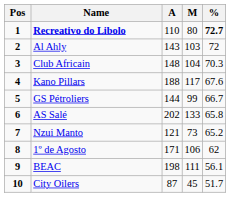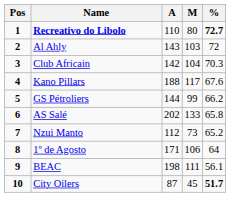 <table class="wikitable" style="text-align:center; font-size:90%;">
 <tr>
 <th width=30px>Pos</th>
 <th width=175px>Name</th>
 <th width=20px>A</th>
 <th width=20px>M</th>
 <th width=25px>%</th>
 </tr>
 <tr>
 <td><strong>1</strong></td>
 <td align=left> <strong><a href='#'>Recreativo do Libolo</a></strong></td>
 <td>110</td>
 <td>80</td>
 <td><strong>72.7</strong></td>
 </tr>
 <tr>
 <td><strong>2</strong></td>
 <td align=left> <a href='#'>Al Ahly</a></td>
 <td>143</td>
 <td>103</td>
 <td>72</td>
 </tr>
 <tr>
 <td><strong>3</strong></td>
 <td align=left> <a href='#'>Club Africain</a></td>
-<td>148</td>
+<td>142</td>
 <td>104</td>
 <td>70.3</td>
 </tr>
 <tr>
 <td><strong>4</strong></td>
 <td align=left> <a href='#'>Kano Pillars</a></td>
 <td>188</td>
 <td>117</td>
 <td>67.6</td>
 </tr>
 <tr>
 <td><strong>5</strong></td>
 <td align=left> <a href='#'>GS Pétroliers</a></td>
 <td>144</td>
 <td>99</td>
-<td>66.7</td>
+<td>66.2</td>
 </tr>
 <tr>
 <td><strong>6</strong></td>
 <td align=left> <a href='#'>AS Salé</a></td>
 <td>202</td>
 <td>133</td>
 <td>65.8</td>
 </tr>
 <tr>
 <td><strong>7</strong></td>
 <td align=left> <a href='#'>Nzui Manto</a></td>
-<td>121</td>
+<td>112</td>
 <td>73</td>
 <td>65.2</td>
 </tr>
 <tr>
 <td><strong>8</strong></td>
 <td align=left> <a href='#'>1º de Agosto</a></td>
 <td>171</td>
 <td>106</td>
-<td>62</td>
+<td>64</td>
 </tr>
 <tr>
 <td><strong>9</strong></td>
 <td align=left> <a href='#'>BEAC</a></td>
 <td>198</td>
 <td>111</td>
 <td>56.1</td>
 </tr>
 <tr>
 <td><strong>10</strong></td>
 <td align=left> <a href='#'>City Oilers</a></td>
 <td>87</td>
 <td>45</td>
-<td>51.7</td>
+<td><strong>51.7</strong></td>
 </tr>
 </table>
